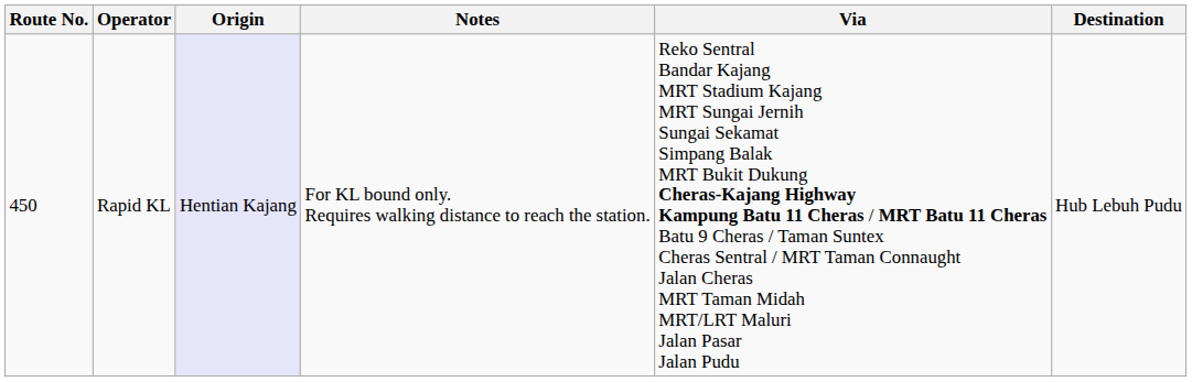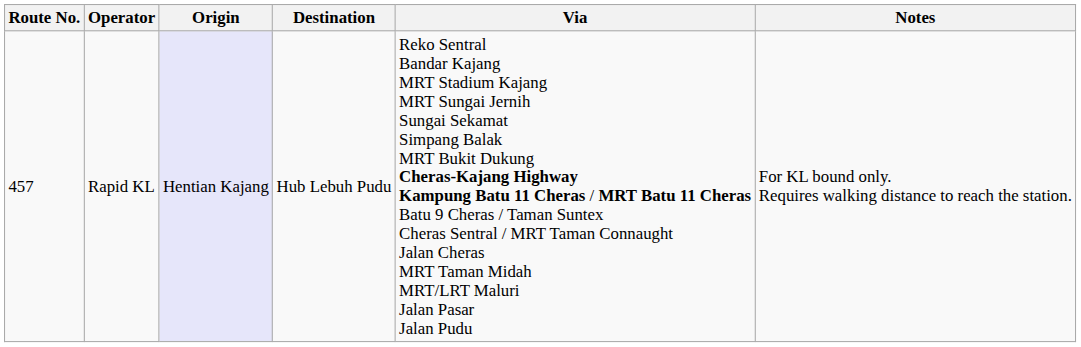 <table class="wikitable">
 <tr>
 <th>Route No.</th>
 <th>Operator</th>
 <th>Origin</th>
+<th>Destination</th>
+<th>Via</th>
 <th>Notes</th>
-<th>Via</th>
-<th>Destination</th>
 </tr>
 <tr>
-<td>450</td>
+<td>457</td>
 <td>Rapid KL</td>
 <td style="background: lavender;">Hentian Kajang</td>
+<td>Hub Lebuh Pudu</td>
+<td>Reko Sentral<br>Bandar Kajang<br> MRT Stadium Kajang<br> MRT Sungai Jernih<br>Sungai Sekamat<br>Simpang Balak<br> MRT Bukit Dukung<br><strong> Cheras-Kajang Highway</strong><br><strong>Kampung Batu 11 Cheras</strong> /  <strong>MRT Batu 11 Cheras</strong><br>Batu 9 Cheras / Taman Suntex<br>Cheras Sentral /  MRT Taman Connaught<br>Jalan Cheras<br> MRT Taman Midah<br> MRT/LRT Maluri<br>Jalan Pasar<br>Jalan Pudu</td>
 <td>For KL bound only.<br>Requires walking distance to reach the station.</td>
-<td>Reko Sentral<br>Bandar Kajang<br> MRT Stadium Kajang<br> MRT Sungai Jernih<br>Sungai Sekamat<br>Simpang Balak<br> MRT Bukit Dukung<br><strong> Cheras-Kajang Highway</strong><br><strong>Kampung Batu 11 Cheras</strong> /  <strong>MRT Batu 11 Cheras</strong><br>Batu 9 Cheras / Taman Suntex<br>Cheras Sentral /  MRT Taman Connaught<br>Jalan Cheras<br> MRT Taman Midah<br> MRT/LRT Maluri<br>Jalan Pasar<br>Jalan Pudu</td>
-<td>Hub Lebuh Pudu</td>
 </tr>
 </table>
